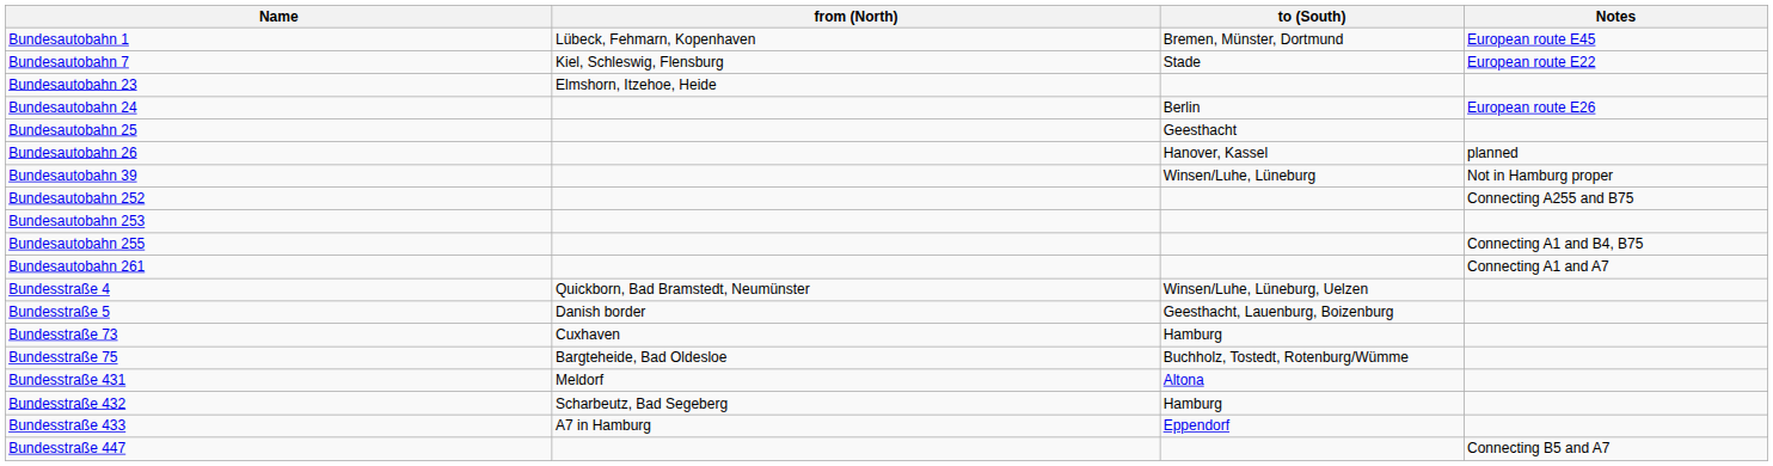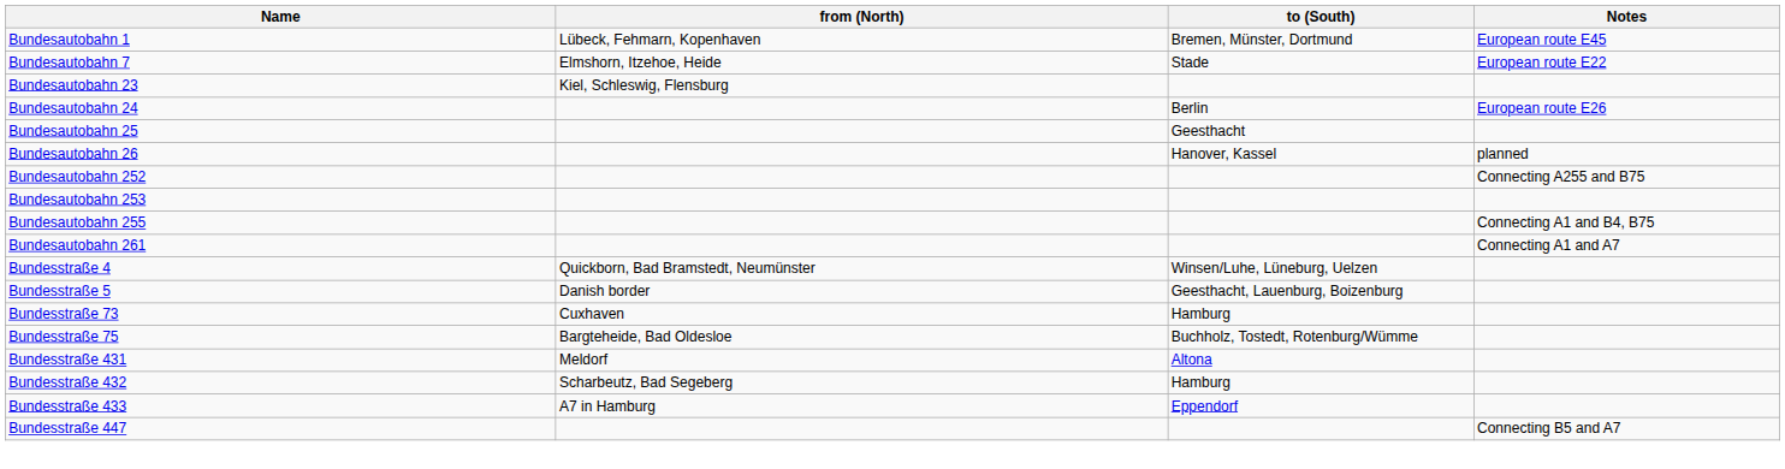 <table class="wikitable sortable">
 <tr>
 <th width="18%">Name</th>
 <th width="20%">from (North)</th>
 <th width="10%">to (South)</th>
 <th width="10%">Notes</th>
 </tr>
 <tr>
 <td> <a href='#'>Bundesautobahn 1</a></td>
 <td>Lübeck, Fehmarn, Kopenhaven</td>
 <td>Bremen, Münster, Dortmund</td>
 <td><a href='#'>European route E45</a></td>
 </tr>
 <tr>
 <td> <a href='#'>Bundesautobahn 7</a></td>
-<td>Kiel, Schleswig, Flensburg</td>
+<td>Elmshorn, Itzehoe, Heide</td>
 <td>Stade</td>
 <td><a href='#'>European route E22</a></td>
 </tr>
 <tr>
 <td> <a href='#'>Bundesautobahn 23</a></td>
-<td>Elmshorn, Itzehoe, Heide</td>
+<td>Kiel, Schleswig, Flensburg</td>
 <td></td>
 <td></td>
 </tr>
 <tr>
 <td> <a href='#'>Bundesautobahn 24</a></td>
 <td></td>
 <td>Berlin</td>
 <td><a href='#'>European route E26</a></td>
 </tr>
 <tr>
 <td> <a href='#'>Bundesautobahn 25</a></td>
 <td></td>
 <td>Geesthacht</td>
 <td></td>
 </tr>
 <tr>
 <td> <a href='#'>Bundesautobahn 26</a></td>
 <td></td>
 <td>Hanover, Kassel</td>
 <td>planned</td>
-</tr>
-<tr>
-<td> <a href='#'>Bundesautobahn 39</a></td>
-<td></td>
-<td>Winsen/Luhe, Lüneburg</td>
-<td>Not in Hamburg proper</td>
 </tr>
 <tr>
 <td> <a href='#'>Bundesautobahn 252</a></td>
 <td></td>
 <td></td>
 <td>Connecting A255 and B75</td>
 </tr>
 <tr>
 <td> <a href='#'>Bundesautobahn 253</a></td>
 <td></td>
 <td></td>
 <td></td>
 </tr>
 <tr>
 <td> <a href='#'>Bundesautobahn 255</a></td>
 <td></td>
 <td></td>
 <td>Connecting A1 and B4, B75</td>
 </tr>
 <tr>
 <td> <a href='#'>Bundesautobahn 261</a></td>
 <td></td>
 <td></td>
 <td>Connecting A1 and A7</td>
 </tr>
 <tr>
 <td> <a href='#'>Bundesstraße 4</a></td>
 <td>Quickborn, Bad Bramstedt, Neumünster</td>
 <td>Winsen/Luhe, Lüneburg, Uelzen</td>
 <td></td>
 </tr>
 <tr>
 <td> <a href='#'>Bundesstraße 5</a></td>
 <td>Danish border</td>
 <td>Geesthacht, Lauenburg, Boizenburg</td>
 <td></td>
 </tr>
 <tr>
 <td> <a href='#'>Bundesstraße 73</a></td>
 <td>Cuxhaven</td>
 <td>Hamburg</td>
 <td></td>
 </tr>
 <tr>
 <td> <a href='#'>Bundesstraße 75</a></td>
 <td>Bargteheide, Bad Oldesloe</td>
 <td>Buchholz, Tostedt, Rotenburg/Wümme</td>
 <td></td>
 </tr>
 <tr>
 <td> <a href='#'>Bundesstraße 431</a></td>
 <td>Meldorf</td>
 <td><a href='#'>Altona</a></td>
 <td></td>
 </tr>
 <tr>
 <td> <a href='#'>Bundesstraße 432</a></td>
 <td>Scharbeutz, Bad Segeberg</td>
 <td>Hamburg</td>
 <td></td>
 </tr>
 <tr>
 <td> <a href='#'>Bundesstraße 433</a></td>
 <td>A7 in Hamburg</td>
 <td><a href='#'>Eppendorf</a></td>
 <td></td>
 </tr>
 <tr>
 <td> <a href='#'>Bundesstraße 447</a></td>
 <td></td>
 <td></td>
 <td>Connecting B5 and A7</td>
 </tr>
 </table>
